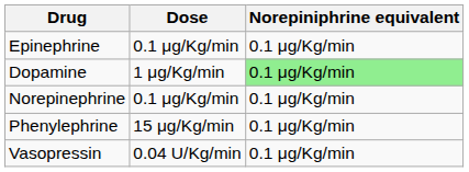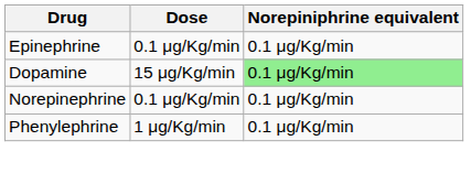 <table class="wikitable sortable">
 <tr>
 <th>Drug</th>
 <th>Dose</th>
 <th>Norepiniphrine equivalent</th>
 </tr>
 <tr>
 <td>Epinephrine</td>
 <td>0.1 μg/Kg/min</td>
 <td>0.1 μg/Kg/min</td>
 </tr>
 <tr>
 <td>Dopamine</td>
-<td>1 μg/Kg/min</td>
+<td>15 μg/Kg/min</td>
 <td style="background: lightgreen;">0.1 μg/Kg/min</td>
 </tr>
 <tr>
 <td>Norepinephrine</td>
 <td>0.1 μg/Kg/min</td>
 <td>0.1 μg/Kg/min</td>
 </tr>
 <tr>
 <td>Phenylephrine</td>
-<td>15 μg/Kg/min</td>
-<td>0.1 μg/Kg/min</td>
-</tr>
-<tr>
-<td>Vasopressin</td>
-<td>0.04 U/Kg/min</td>
+<td>1 μg/Kg/min</td>
 <td>0.1 μg/Kg/min</td>
 </tr>
 </table>
